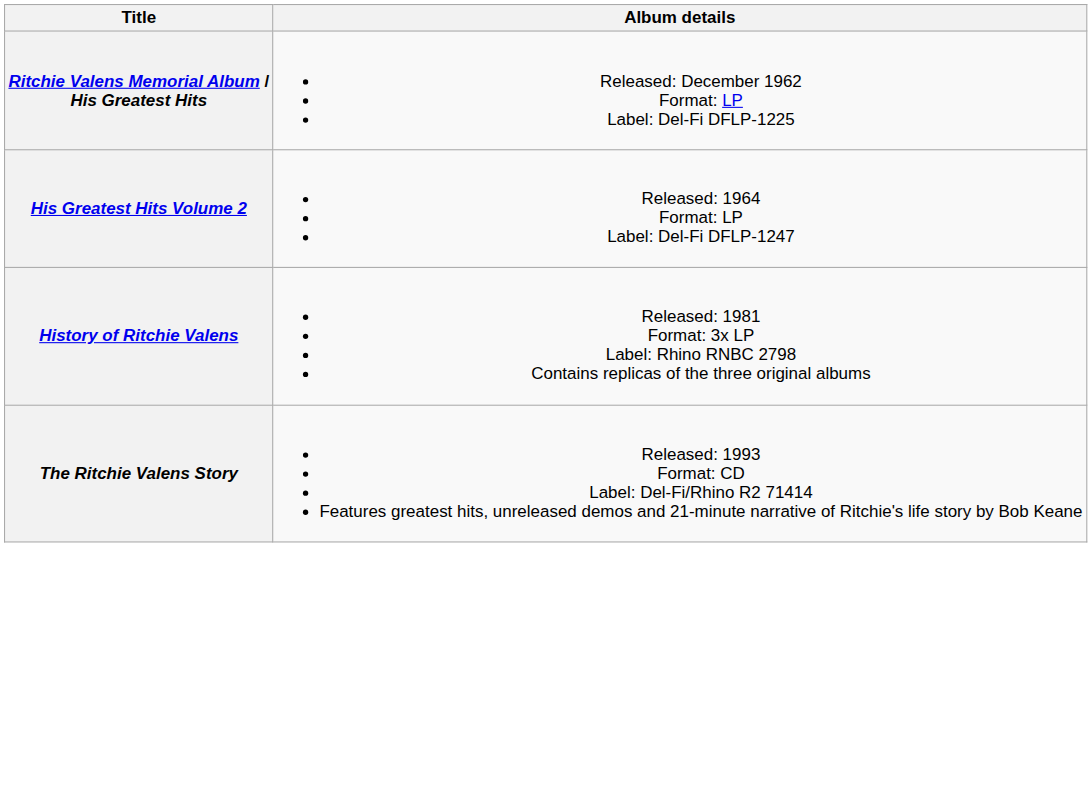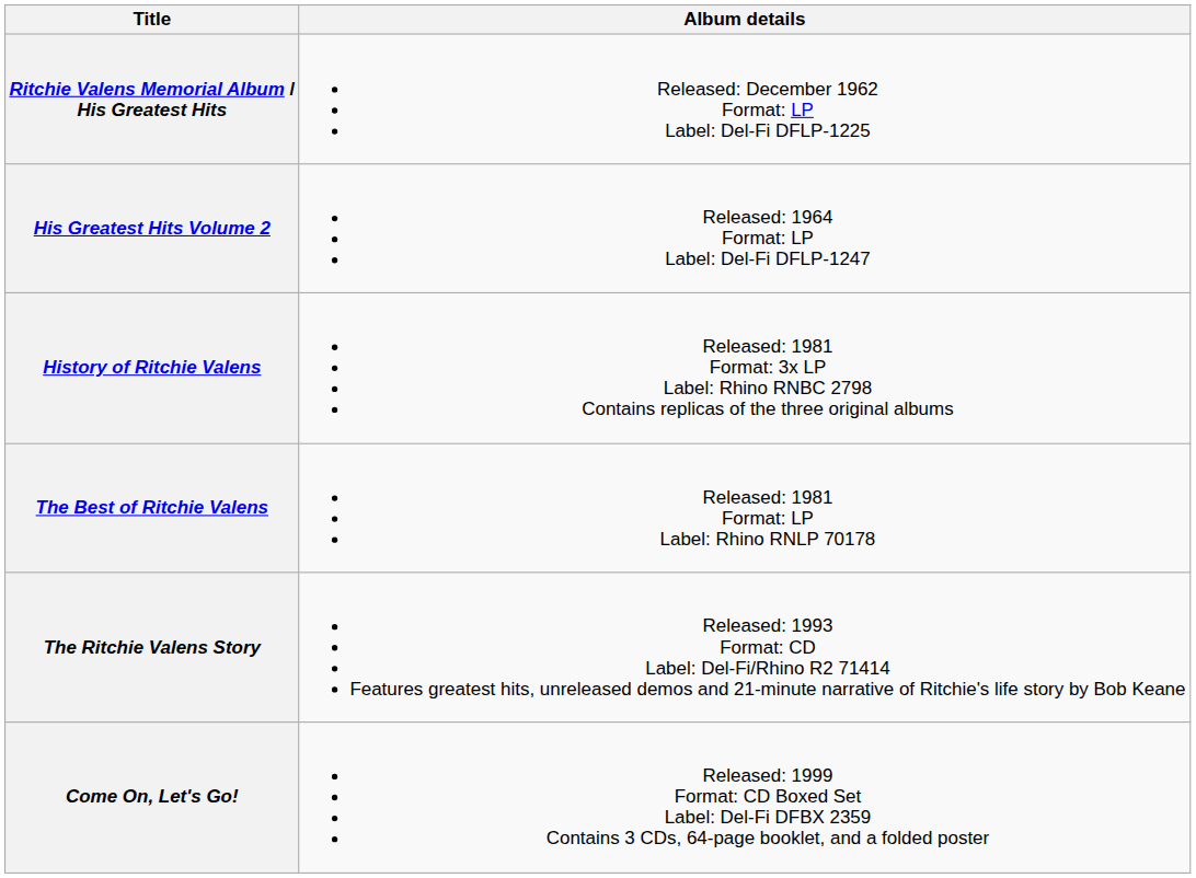 <table class="wikitable plainrowheaders" style="text-align:center;" border="1">
 <tr>
 <th>Title</th>
 <th>Album details</th>
 </tr>
 <tr>
 <th scope="row"><em><a href='#'>Ritchie Valens Memorial Album</a></em> / <br> <em>His Greatest Hits</em></th>
 <td><br><ul><li>Released: December 1962</li><li>Format: <a href='#'>LP</a></li><li>Label: Del-Fi DFLP-1225</li></ul></td>
 </tr>
 <tr>
 <th scope="row"><em><a href='#'>His Greatest Hits Volume 2</a></em></th>
 <td><br><ul><li>Released: 1964</li><li>Format: LP</li><li>Label: Del-Fi DFLP-1247</li></ul></td>
 </tr>
 <tr>
 <th scope="row"><em><a href='#'>History of Ritchie Valens</a></em></th>
 <td><br><ul><li>Released: 1981</li><li>Format: 3x LP</li><li>Label: Rhino RNBC 2798</li><li>Contains replicas of the three original albums</li></ul></td>
 </tr>
 <tr>
+<th scope="row"><em><a href='#'>The Best of Ritchie Valens</a></em></th>
+<td><br><ul><li>Released: 1981</li><li>Format: LP</li><li>Label: Rhino RNLP 70178</li></ul></td>
+</tr>
+<tr>
 <th scope="row"><em>The Ritchie Valens Story</em></th>
 <td><br><ul><li>Released: 1993</li><li>Format: CD</li><li>Label: Del-Fi/Rhino R2 71414</li><li>Features greatest hits, unreleased demos and 21-minute narrative of Ritchie's life story by Bob Keane</li></ul></td>
 </tr>
+<tr>
+<th scope="row"><em>Come On, Let's Go!</em></th>
+<td><br><ul><li>Released: 1999</li><li>Format: CD Boxed Set</li><li>Label: Del-Fi DFBX 2359</li><li>Contains 3 CDs, 64-page booklet, and a folded poster</li></ul></td>
+</tr>
 </table>
